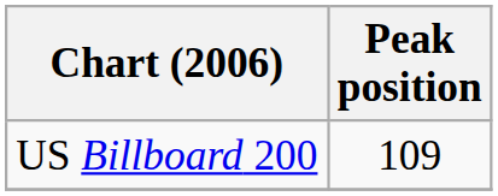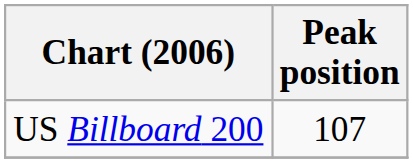 <table class="wikitable">
 <tr>
 <th>Chart (2006)</th>
 <th>Peak<br>position</th>
 </tr>
 <tr>
 <td>US <a href='#'><em>Billboard</em> 200</a></td>
-<td align="center">109</td>
+<td align="center">107</td>
 </tr>
 <tr>
 </tr>
 </table>
